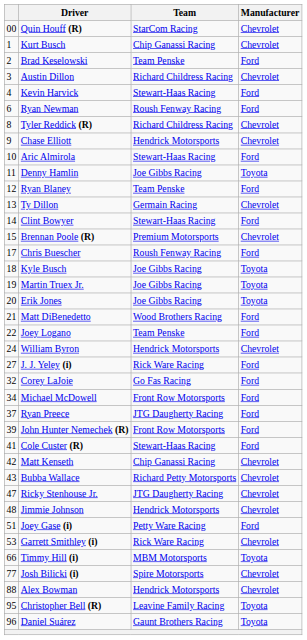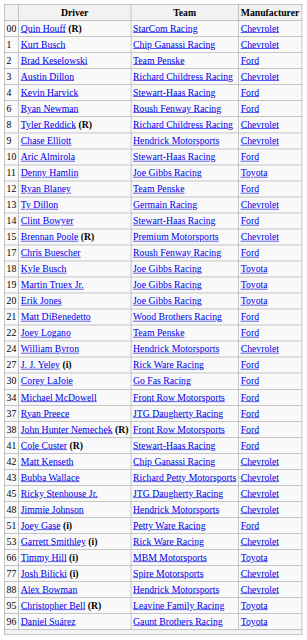 <table class="wikitable" style="font-size:95%">
 <tr>
 <th></th>
 <th>Driver</th>
 <th>Team</th>
 <th>Manufacturer</th>
 </tr>
 <tr>
 <td>00</td>
 <td><a href='#'>Quin Houff</a> <strong>(R)</strong></td>
 <td><a href='#'>StarCom Racing</a></td>
 <td><a href='#'>Chevrolet</a></td>
 </tr>
 <tr>
 <td>1</td>
 <td><a href='#'>Kurt Busch</a></td>
 <td><a href='#'>Chip Ganassi Racing</a></td>
 <td><a href='#'>Chevrolet</a></td>
 </tr>
 <tr>
 <td>2</td>
 <td><a href='#'>Brad Keselowski</a></td>
 <td><a href='#'>Team Penske</a></td>
 <td><a href='#'>Ford</a></td>
 </tr>
 <tr>
 <td>3</td>
 <td><a href='#'>Austin Dillon</a></td>
 <td><a href='#'>Richard Childress Racing</a></td>
 <td><a href='#'>Chevrolet</a></td>
 </tr>
 <tr>
 <td>4</td>
 <td><a href='#'>Kevin Harvick</a></td>
 <td><a href='#'>Stewart-Haas Racing</a></td>
 <td><a href='#'>Ford</a></td>
 </tr>
 <tr>
 <td>6</td>
 <td><a href='#'>Ryan Newman</a></td>
 <td><a href='#'>Roush Fenway Racing</a></td>
 <td><a href='#'>Ford</a></td>
 </tr>
 <tr>
 <td>8</td>
 <td><a href='#'>Tyler Reddick</a> <strong>(R)</strong></td>
 <td><a href='#'>Richard Childress Racing</a></td>
 <td><a href='#'>Chevrolet</a></td>
 </tr>
 <tr>
 <td>9</td>
 <td><a href='#'>Chase Elliott</a></td>
 <td><a href='#'>Hendrick Motorsports</a></td>
 <td><a href='#'>Chevrolet</a></td>
 </tr>
 <tr>
 <td>10</td>
 <td><a href='#'>Aric Almirola</a></td>
 <td><a href='#'>Stewart-Haas Racing</a></td>
 <td><a href='#'>Ford</a></td>
 </tr>
 <tr>
 <td>11</td>
 <td><a href='#'>Denny Hamlin</a></td>
 <td><a href='#'>Joe Gibbs Racing</a></td>
 <td><a href='#'>Toyota</a></td>
 </tr>
 <tr>
 <td>12</td>
 <td><a href='#'>Ryan Blaney</a></td>
 <td><a href='#'>Team Penske</a></td>
 <td><a href='#'>Ford</a></td>
 </tr>
 <tr>
 <td>13</td>
 <td><a href='#'>Ty Dillon</a></td>
 <td><a href='#'>Germain Racing</a></td>
 <td><a href='#'>Chevrolet</a></td>
 </tr>
 <tr>
 <td>14</td>
 <td><a href='#'>Clint Bowyer</a></td>
 <td><a href='#'>Stewart-Haas Racing</a></td>
 <td><a href='#'>Ford</a></td>
 </tr>
 <tr>
 <td>15</td>
 <td><a href='#'>Brennan Poole</a> <strong>(R)</strong></td>
 <td><a href='#'>Premium Motorsports</a></td>
 <td><a href='#'>Chevrolet</a></td>
 </tr>
 <tr>
 <td>17</td>
 <td><a href='#'>Chris Buescher</a></td>
 <td><a href='#'>Roush Fenway Racing</a></td>
 <td><a href='#'>Ford</a></td>
 </tr>
 <tr>
 <td>18</td>
 <td><a href='#'>Kyle Busch</a></td>
 <td><a href='#'>Joe Gibbs Racing</a></td>
 <td><a href='#'>Toyota</a></td>
 </tr>
 <tr>
 <td>19</td>
 <td><a href='#'>Martin Truex Jr.</a></td>
 <td><a href='#'>Joe Gibbs Racing</a></td>
 <td><a href='#'>Toyota</a></td>
 </tr>
 <tr>
 <td>20</td>
 <td><a href='#'>Erik Jones</a></td>
 <td><a href='#'>Joe Gibbs Racing</a></td>
 <td><a href='#'>Toyota</a></td>
 </tr>
 <tr>
 <td>21</td>
 <td><a href='#'>Matt DiBenedetto</a></td>
 <td><a href='#'>Wood Brothers Racing</a></td>
 <td><a href='#'>Ford</a></td>
 </tr>
 <tr>
 <td>22</td>
 <td><a href='#'>Joey Logano</a></td>
 <td><a href='#'>Team Penske</a></td>
 <td><a href='#'>Ford</a></td>
 </tr>
 <tr>
 <td>24</td>
 <td><a href='#'>William Byron</a></td>
 <td><a href='#'>Hendrick Motorsports</a></td>
 <td><a href='#'>Chevrolet</a></td>
 </tr>
 <tr>
 <td>27</td>
 <td><a href='#'>J. J. Yeley</a> <strong>(i)</strong></td>
 <td><a href='#'>Rick Ware Racing</a></td>
 <td><a href='#'>Ford</a></td>
 </tr>
 <tr>
-<td>32</td>
+<td>30</td>
 <td><a href='#'>Corey LaJoie</a></td>
 <td><a href='#'>Go Fas Racing</a></td>
 <td><a href='#'>Ford</a></td>
 </tr>
 <tr>
 <td>34</td>
 <td><a href='#'>Michael McDowell</a></td>
 <td><a href='#'>Front Row Motorsports</a></td>
 <td><a href='#'>Ford</a></td>
 </tr>
 <tr>
 <td>37</td>
 <td><a href='#'>Ryan Preece</a></td>
 <td><a href='#'>JTG Daugherty Racing</a></td>
 <td><a href='#'>Ford</a></td>
 </tr>
 <tr>
-<td>39</td>
+<td>38</td>
 <td><a href='#'>John Hunter Nemechek</a> <strong>(R)</strong></td>
 <td><a href='#'>Front Row Motorsports</a></td>
 <td><a href='#'>Ford</a></td>
 </tr>
 <tr>
 <td>41</td>
 <td><a href='#'>Cole Custer</a> <strong>(R)</strong></td>
 <td><a href='#'>Stewart-Haas Racing</a></td>
 <td><a href='#'>Ford</a></td>
 </tr>
 <tr>
 <td>42</td>
 <td><a href='#'>Matt Kenseth</a></td>
 <td><a href='#'>Chip Ganassi Racing</a></td>
 <td><a href='#'>Chevrolet</a></td>
 </tr>
 <tr>
 <td>43</td>
 <td><a href='#'>Bubba Wallace</a></td>
 <td><a href='#'>Richard Petty Motorsports</a></td>
 <td><a href='#'>Chevrolet</a></td>
 </tr>
 <tr>
-<td>47</td>
+<td>45</td>
 <td><a href='#'>Ricky Stenhouse Jr.</a></td>
 <td><a href='#'>JTG Daugherty Racing</a></td>
 <td><a href='#'>Chevrolet</a></td>
 </tr>
 <tr>
 <td>48</td>
 <td><a href='#'>Jimmie Johnson</a></td>
 <td><a href='#'>Hendrick Motorsports</a></td>
 <td><a href='#'>Chevrolet</a></td>
 </tr>
 <tr>
 <td>51</td>
 <td><a href='#'>Joey Gase</a> <strong>(i)</strong></td>
 <td><a href='#'>Petty Ware Racing</a></td>
 <td><a href='#'>Ford</a></td>
 </tr>
 <tr>
 <td>53</td>
 <td><a href='#'>Garrett Smithley</a> <strong>(i)</strong></td>
 <td><a href='#'>Rick Ware Racing</a></td>
 <td><a href='#'>Chevrolet</a></td>
 </tr>
 <tr>
 <td>66</td>
 <td><a href='#'>Timmy Hill</a> <strong>(i)</strong></td>
 <td><a href='#'>MBM Motorsports</a></td>
 <td><a href='#'>Toyota</a></td>
 </tr>
 <tr>
 <td>77</td>
 <td><a href='#'>Josh Bilicki</a> <strong>(i)</strong></td>
 <td><a href='#'>Spire Motorsports</a></td>
 <td><a href='#'>Chevrolet</a></td>
 </tr>
 <tr>
 <td>88</td>
 <td><a href='#'>Alex Bowman</a></td>
 <td><a href='#'>Hendrick Motorsports</a></td>
 <td><a href='#'>Chevrolet</a></td>
 </tr>
 <tr>
 <td>95</td>
 <td><a href='#'>Christopher Bell</a> <strong>(R)</strong></td>
 <td><a href='#'>Leavine Family Racing</a></td>
 <td><a href='#'>Toyota</a></td>
 </tr>
 <tr>
 <td>96</td>
 <td><a href='#'>Daniel Suárez</a></td>
 <td><a href='#'>Gaunt Brothers Racing</a></td>
 <td><a href='#'>Toyota</a></td>
 </tr>
 <tr>
 <th colspan="4"></th>
 </tr>
 </table>
